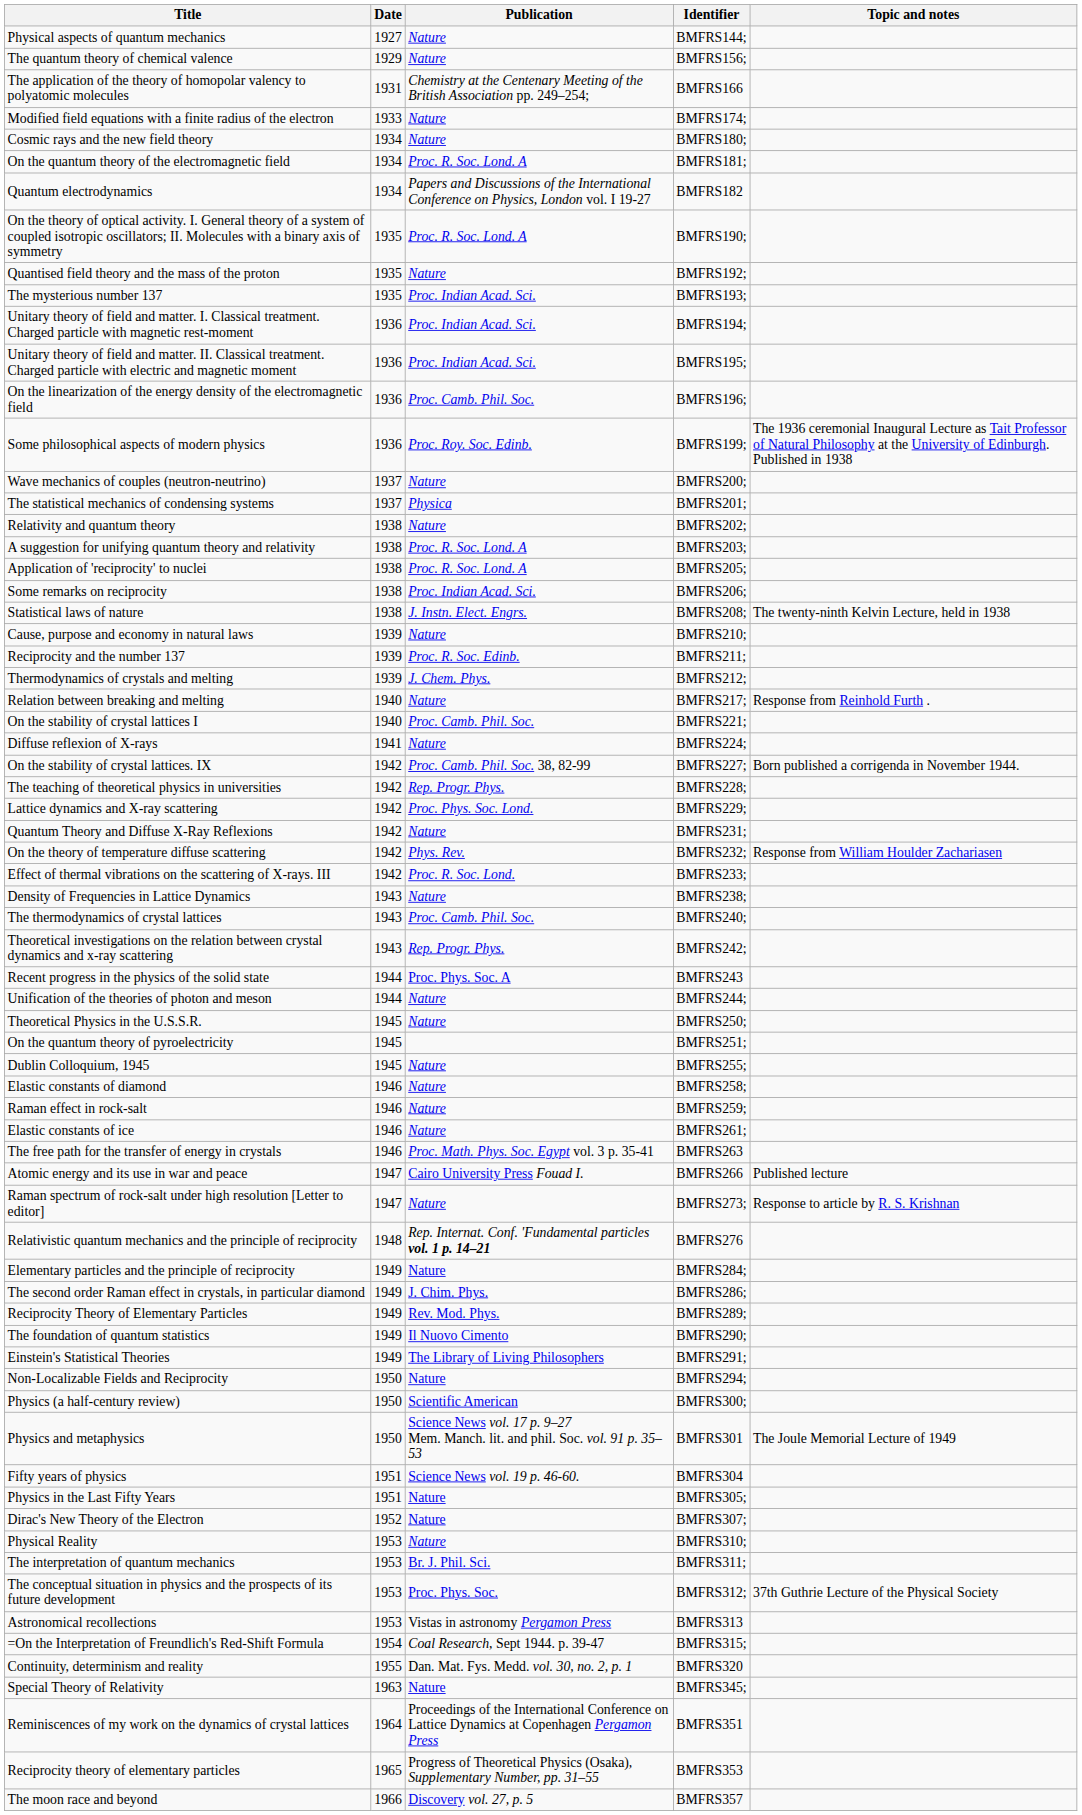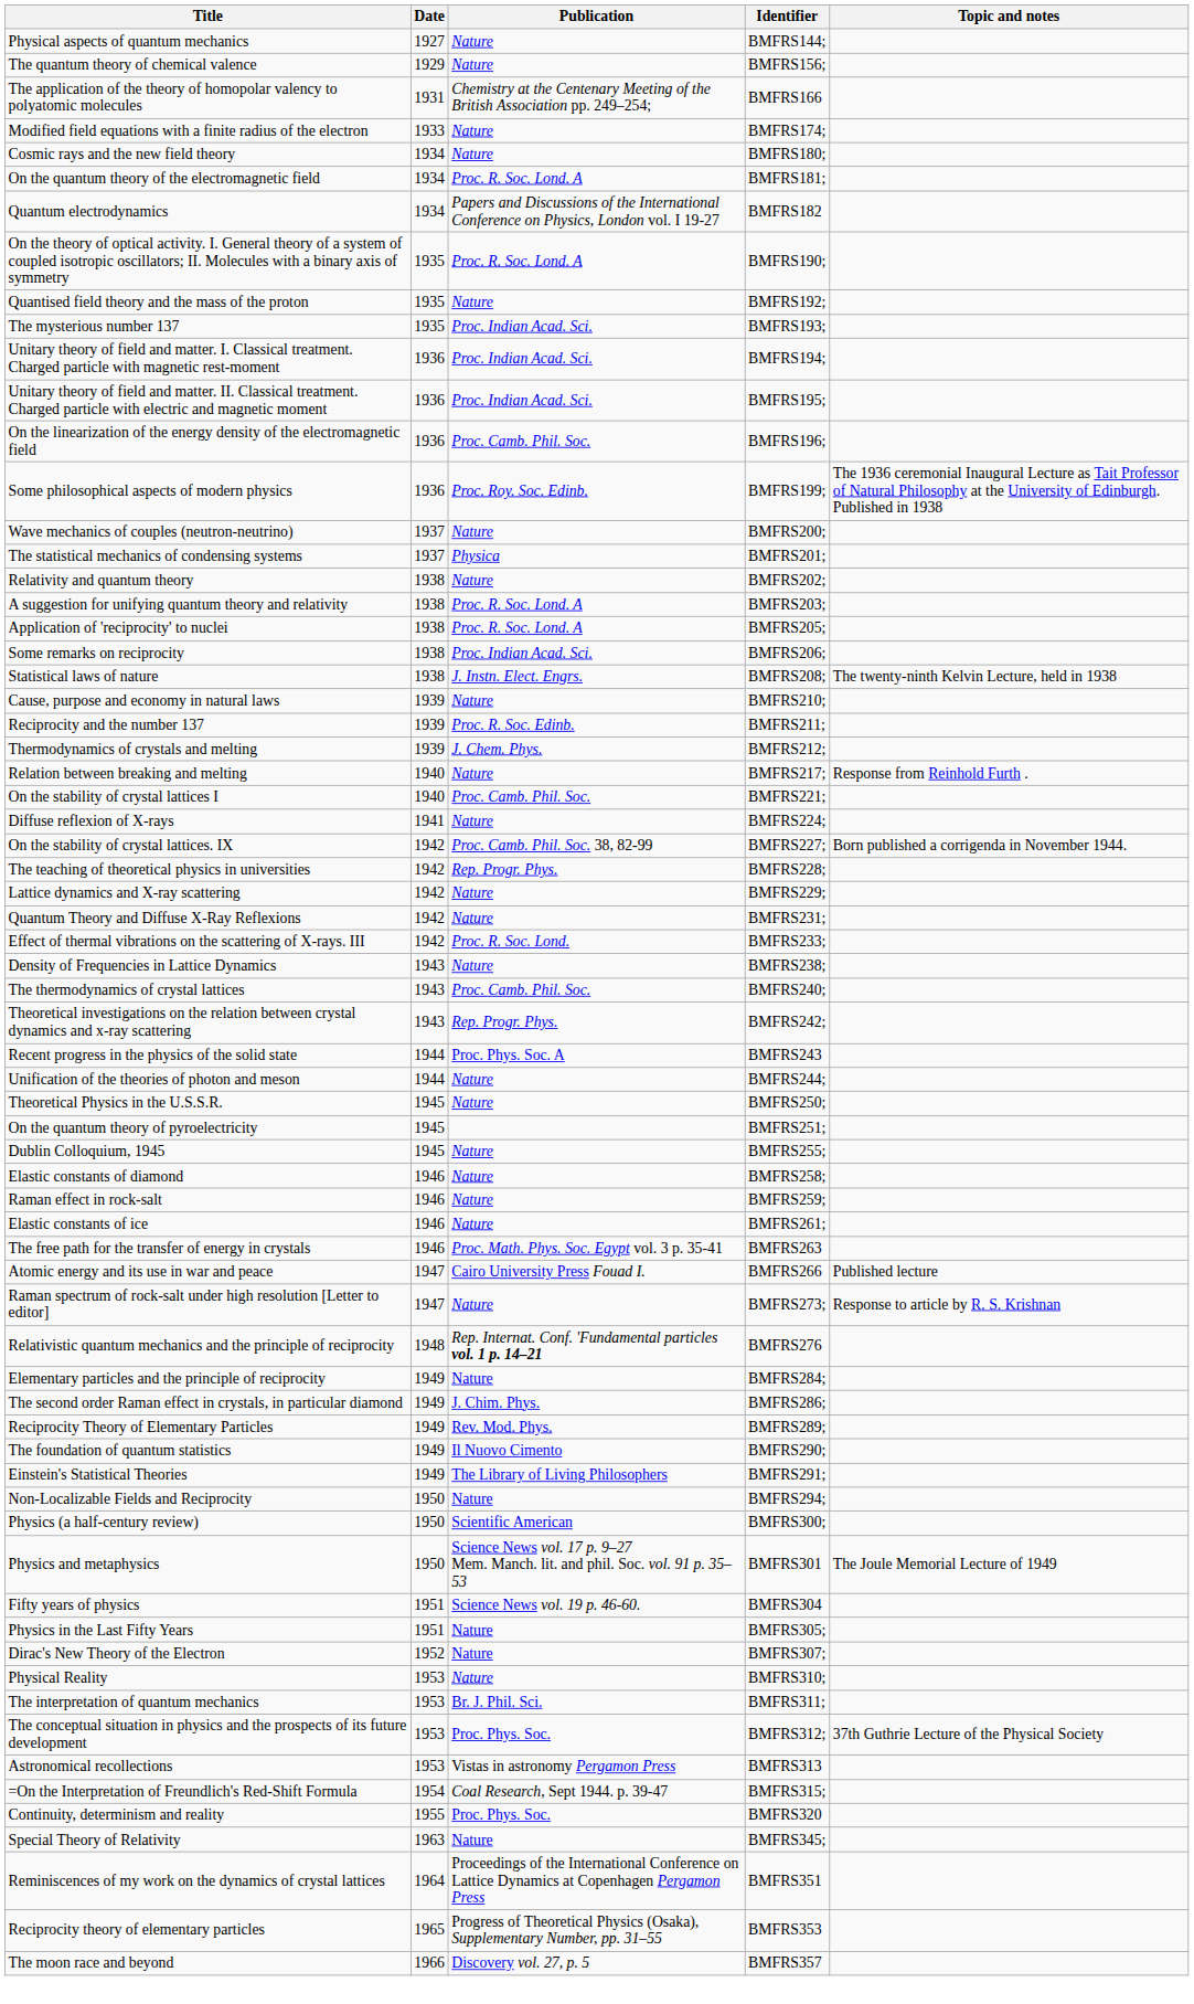 <table class="wikitable sortable" width="auto" style="text-align: left">
 <tr>
 <th>Title</th>
 <th>Date</th>
 <th>Publication</th>
 <th>Identifier</th>
 <th>Topic and notes</th>
 </tr>
 <tr>
 <td>Physical aspects of quantum mechanics</td>
 <td>1927</td>
 <td><em><a href='#'>Nature</a></em></td>
 <td>BMFRS144; </td>
 <td></td>
 </tr>
 <tr>
 <td>The quantum theory of chemical valence</td>
 <td>1929</td>
 <td><em><a href='#'>Nature</a></em></td>
 <td>BMFRS156; </td>
 <td></td>
 </tr>
 <tr>
 <td>The application of the theory of homopolar valency to polyatomic molecules</td>
 <td>1931</td>
 <td><em>Chemistry at the Centenary Meeting of the British Association</em> pp. 249–254;</td>
 <td>BMFRS166</td>
 <td></td>
 </tr>
 <tr>
 <td>Modified field equations with a finite radius of the electron</td>
 <td>1933</td>
 <td><em><a href='#'>Nature</a></em></td>
 <td>BMFRS174; </td>
 <td></td>
 </tr>
 <tr>
 <td>Cosmic rays and the new field theory</td>
 <td>1934</td>
 <td><em><a href='#'>Nature</a></em></td>
 <td>BMFRS180; </td>
 <td></td>
 </tr>
 <tr>
 <td>On the quantum theory of the electromagnetic field</td>
 <td>1934</td>
 <td><em><a href='#'>Proc. R. Soc. Lond. A</a></em></td>
 <td>BMFRS181; </td>
 <td></td>
 </tr>
 <tr>
 <td>Quantum electrodynamics</td>
 <td>1934</td>
 <td><em>Papers and Discussions of the International Conference on Physics, London</em> vol. I 19-27</td>
 <td>BMFRS182</td>
 <td></td>
 </tr>
 <tr>
 <td>On the theory of optical activity. I. General theory of a system of coupled isotropic oscillators; II. Molecules with a binary axis of symmetry</td>
 <td>1935</td>
 <td><em><a href='#'>Proc. R. Soc. Lond. A</a></em></td>
 <td>BMFRS190; </td>
 <td></td>
 </tr>
 <tr>
 <td>Quantised field theory and the mass of the proton</td>
 <td>1935</td>
 <td><em><a href='#'>Nature</a></em></td>
 <td>BMFRS192; </td>
 <td></td>
 </tr>
 <tr>
 <td>The mysterious number 137</td>
 <td>1935</td>
 <td><em><a href='#'>Proc. Indian Acad. Sci.</a></em></td>
 <td>BMFRS193; </td>
 <td></td>
 </tr>
 <tr>
 <td>Unitary theory of field and matter. I. Classical treatment. Charged particle with magnetic rest-moment</td>
 <td>1936</td>
 <td><em><a href='#'>Proc. Indian Acad. Sci.</a></em></td>
 <td>BMFRS194; </td>
 <td></td>
 </tr>
 <tr>
 <td>Unitary theory of field and matter. II. Classical treatment. Charged particle with electric and magnetic moment</td>
 <td>1936</td>
 <td><em><a href='#'>Proc. Indian Acad. Sci.</a></em></td>
 <td>BMFRS195; </td>
 <td></td>
 </tr>
 <tr>
 <td>On the linearization of the energy density of the electromagnetic field</td>
 <td>1936</td>
 <td><em><a href='#'>Proc. Camb. Phil. Soc.</a></em></td>
 <td>BMFRS196; </td>
 <td></td>
 </tr>
 <tr>
 <td>Some philosophical aspects of modern physics</td>
 <td>1936</td>
 <td><em><a href='#'>Proc. Roy. Soc. Edinb.</a></em></td>
 <td>BMFRS199; </td>
 <td>The 1936 ceremonial Inaugural Lecture as <a href='#'>Tait Professor of Natural Philosophy</a> at the <a href='#'>University of Edinburgh</a>. Published in 1938</td>
 </tr>
 <tr>
 <td>Wave mechanics of couples (neutron-neutrino)</td>
 <td>1937</td>
 <td><em><a href='#'>Nature</a></em></td>
 <td>BMFRS200; </td>
 <td></td>
 </tr>
 <tr>
 <td>The statistical mechanics of condensing systems</td>
 <td>1937</td>
 <td><em><a href='#'>Physica</a></em></td>
 <td>BMFRS201; </td>
 <td></td>
 </tr>
 <tr>
 <td>Relativity and quantum theory</td>
 <td>1938</td>
 <td><em><a href='#'>Nature</a></em></td>
 <td>BMFRS202; </td>
 <td></td>
 </tr>
 <tr>
 <td>A suggestion for unifying quantum theory and relativity</td>
 <td>1938</td>
 <td><em><a href='#'>Proc. R. Soc. Lond. A</a></em></td>
 <td>BMFRS203; </td>
 <td></td>
 </tr>
 <tr>
 <td>Application of 'reciprocity' to nuclei</td>
 <td>1938</td>
 <td><em><a href='#'>Proc. R. Soc. Lond. A</a></em></td>
 <td>BMFRS205; </td>
 <td></td>
 </tr>
 <tr>
 <td>Some remarks on reciprocity</td>
 <td>1938</td>
 <td><em><a href='#'>Proc. Indian Acad. Sci.</a></em></td>
 <td>BMFRS206; </td>
 <td></td>
 </tr>
 <tr>
 <td>Statistical laws of nature</td>
 <td>1938</td>
 <td><em><a href='#'>J. Instn. Elect. Engrs.</a></em></td>
 <td>BMFRS208; </td>
 <td>The twenty-ninth Kelvin Lecture, held in 1938</td>
 </tr>
 <tr>
 <td>Cause, purpose and economy in natural laws</td>
 <td>1939</td>
 <td><em><a href='#'>Nature</a></em></td>
 <td>BMFRS210; </td>
 <td></td>
 </tr>
 <tr>
 <td>Reciprocity and the number 137</td>
 <td>1939</td>
 <td><em><a href='#'>Proc. R. Soc. Edinb.</a></em></td>
 <td>BMFRS211; </td>
 <td></td>
 </tr>
 <tr>
 <td>Thermodynamics of crystals and melting</td>
 <td>1939</td>
 <td><em><a href='#'>J. Chem. Phys.</a></em></td>
 <td>BMFRS212; </td>
 <td></td>
 </tr>
 <tr>
 <td>Relation between breaking and melting</td>
 <td>1940</td>
 <td><em><a href='#'>Nature</a></em></td>
 <td>BMFRS217; </td>
 <td>Response from <a href='#'>Reinhold Furth</a> .</td>
 </tr>
 <tr>
 <td>On the stability of crystal lattices I</td>
 <td>1940</td>
 <td><em><a href='#'>Proc. Camb. Phil. Soc.</a></em></td>
 <td>BMFRS221; </td>
 <td></td>
 </tr>
 <tr>
 <td>Diffuse reflexion of X-rays</td>
 <td>1941</td>
 <td><em><a href='#'>Nature</a></em></td>
 <td>BMFRS224; </td>
 <td></td>
 </tr>
 <tr>
 <td>On the stability of crystal lattices. IX</td>
 <td>1942</td>
 <td><em><a href='#'>Proc. Camb. Phil. Soc.</a></em> 38, 82-99</td>
 <td>BMFRS227; </td>
 <td>Born published a corrigenda in November 1944.</td>
 </tr>
 <tr>
 <td>The teaching of theoretical physics in universities</td>
 <td>1942</td>
 <td><em><a href='#'>Rep. Progr. Phys.</a></em></td>
 <td>BMFRS228; </td>
 <td></td>
 </tr>
 <tr>
 <td>Lattice dynamics and X-ray scattering</td>
 <td>1942</td>
-<td><em><a href='#'>Proc. Phys. Soc. Lond.</a></em></td>
+<td><em><a href='#'>Nature</a></em></td>
 <td>BMFRS229; </td>
 <td></td>
 </tr>
 <tr>
 <td>Quantum Theory and Diffuse X-Ray Reflexions</td>
 <td>1942</td>
 <td><em><a href='#'>Nature</a></em></td>
 <td>BMFRS231; </td>
 <td></td>
-</tr>
-<tr>
-<td>On the theory of temperature diffuse scattering</td>
-<td>1942</td>
-<td><em><a href='#'>Phys. Rev.</a></em></td>
-<td>BMFRS232; </td>
-<td>Response from <a href='#'>William Houlder Zachariasen</a></td>
 </tr>
 <tr>
 <td>Effect of thermal vibrations on the scattering of X-rays. III</td>
 <td>1942</td>
 <td><em><a href='#'>Proc. R. Soc. Lond.</a></em></td>
 <td>BMFRS233; </td>
 <td></td>
 </tr>
 <tr>
 <td>Density of Frequencies in Lattice Dynamics</td>
 <td>1943</td>
 <td><em><a href='#'>Nature</a></em></td>
 <td>BMFRS238; </td>
 <td></td>
 </tr>
 <tr>
 <td>The thermodynamics of crystal lattices</td>
 <td>1943</td>
 <td><em><a href='#'>Proc. Camb. Phil. Soc.</a></em></td>
 <td>BMFRS240; </td>
 <td></td>
 </tr>
 <tr>
 <td>Theoretical investigations on the relation between crystal dynamics and x-ray scattering</td>
 <td>1943</td>
 <td><em><a href='#'>Rep. Progr. Phys.</a></em></td>
 <td>BMFRS242; </td>
 <td></td>
 </tr>
 <tr>
 <td>Recent progress in the physics of the solid state</td>
 <td>1944</td>
 <td></em><a href='#'>Proc. Phys. Soc. A</a><em></td>
 <td>BMFRS243</td>
 <td></td>
 </tr>
 <tr>
 <td>Unification of the theories of photon and meson</td>
 <td>1944</td>
 <td><em><a href='#'>Nature</a></em></td>
 <td>BMFRS244; </td>
 <td></td>
 </tr>
 <tr>
 <td>Theoretical Physics in the U.S.S.R.</td>
 <td>1945</td>
 <td><em><a href='#'>Nature</a></em></td>
 <td>BMFRS250; </td>
 <td></td>
 </tr>
 <tr>
 <td>On the quantum theory of pyroelectricity</td>
 <td>1945</td>
 <td></td>
 <td>BMFRS251; </td>
 <td></td>
 </tr>
 <tr>
 <td>Dublin Colloquium, 1945</td>
 <td>1945</td>
 <td><em><a href='#'>Nature</a></em></td>
 <td>BMFRS255; </td>
 <td></td>
 </tr>
 <tr>
 <td>Elastic constants of diamond</td>
 <td>1946</td>
 <td><em><a href='#'>Nature</a></em></td>
 <td>BMFRS258; </td>
 <td></td>
 </tr>
 <tr>
 <td>Raman effect in rock-salt</td>
 <td>1946</td>
 <td><em><a href='#'>Nature</a></em></td>
 <td>BMFRS259; </td>
 <td></td>
 </tr>
 <tr>
 <td>Elastic constants of ice</td>
 <td>1946</td>
 <td><em><a href='#'>Nature</a></em></td>
 <td>BMFRS261; </td>
 <td></td>
 </tr>
 <tr>
 <td>The free path for the transfer of energy in crystals</td>
 <td>1946</td>
 <td><em><a href='#'>Proc. Math. Phys. Soc. Egypt</a></em> vol. 3 p. 35-41</td>
 <td>BMFRS263</td>
 <td></td>
 </tr>
 <tr>
 <td>Atomic energy and its use in war and peace</td>
 <td>1947</td>
 <td><a href='#'>Cairo University Press</a> <em>Fouad I.</em></td>
 <td>BMFRS266</td>
 <td>Published lecture</td>
 </tr>
 <tr>
 <td>Raman spectrum of rock-salt under high resolution [Letter to editor]</td>
 <td>1947</td>
 <td><em><a href='#'>Nature</a></em></td>
 <td>BMFRS273; </td>
 <td>Response to article by <a href='#'>R. S. Krishnan</a></td>
 </tr>
 <tr>
 <td>Relativistic quantum mechanics and the principle of reciprocity</td>
 <td>1948</td>
 <td><em>Rep. Internat. Conf. 'Fundamental particles<strong> vol. 1 p. 14–21</td>
 <td>BMFRS276</td>
 <td></td>
 </tr>
 <tr>
 <td>Elementary particles and the principle of reciprocity</td>
 <td>1949</td>
 <td></em><a href='#'>Nature</a><em></td>
 <td>BMFRS284; </td>
 <td></td>
 </tr>
 <tr>
 <td>The second order Raman effect in crystals, in particular diamond</td>
 <td>1949</td>
 <td></em><a href='#'>J. Chim. Phys.</a><em></td>
 <td>BMFRS286; </td>
 <td></td>
 </tr>
 <tr>
 <td>Reciprocity Theory of Elementary Particles</td>
 <td>1949</td>
 <td></em><a href='#'>Rev. Mod. Phys.</a><em></td>
 <td>BMFRS289; </td>
 <td></td>
 </tr>
 <tr>
 <td>The foundation of quantum statistics</td>
 <td>1949</td>
 <td></em><a href='#'>Il Nuovo Cimento</a><em></td>
 <td>BMFRS290; </td>
 <td></td>
 </tr>
 <tr>
 <td>Einstein's Statistical Theories</td>
 <td>1949</td>
 <td></em><a href='#'>The Library of Living Philosophers</a><em></td>
 <td>BMFRS291; </td>
 <td></td>
 </tr>
 <tr>
 <td>Non-Localizable Fields and Reciprocity</td>
 <td>1950</td>
 <td></em><a href='#'>Nature</a><em></td>
 <td>BMFRS294; </td>
 <td></td>
 </tr>
 <tr>
 <td>Physics (a half-century review)</td>
 <td>1950</td>
 <td></em><a href='#'>Scientific American</a><em></td>
 <td>BMFRS300; </td>
 <td></td>
 </tr>
 <tr>
 <td>Physics and metaphysics</td>
 <td>1950</td>
 <td></em><a href='#'>Science News</a><em> vol. 17 p. 9–27<br></em>Mem. Manch. lit. and phil. Soc.<em> vol. 91 p. 35–53</td>
 <td>BMFRS301</td>
 <td>The Joule Memorial Lecture of 1949</td>
 </tr>
 <tr>
 <td>Fifty years of physics</td>
 <td>1951</td>
 <td></em><a href='#'>Science News</a><em> vol. 19 p. 46-60.</td>
 <td>BMFRS304</td>
 <td></td>
 </tr>
 <tr>
 <td>Physics in the Last Fifty Years</td>
 <td>1951</td>
 <td></em><a href='#'>Nature</a><em></td>
 <td>BMFRS305; </td>
 <td></td>
 </tr>
 <tr>
 <td>Dirac's New Theory of the Electron</td>
 <td>1952</td>
 <td></em><a href='#'>Nature</a><em></td>
 <td>BMFRS307; </td>
 <td></td>
 </tr>
 <tr>
 <td>Physical Reality</td>
 <td>1953</td>
 <td><em><a href='#'>Nature</a></em></td>
 <td>BMFRS310; </td>
 <td></td>
 </tr>
 <tr>
 <td>The interpretation of quantum mechanics</td>
 <td>1953</td>
 <td></em><a href='#'>Br. J. Phil. Sci.</a><em></td>
 <td>BMFRS311; </td>
 <td></td>
 </tr>
 <tr>
 <td>The conceptual situation in physics and the prospects of its future development</td>
 <td>1953</td>
 <td></em><a href='#'>Proc. Phys. Soc.</a><em></td>
 <td>BMFRS312; </td>
 <td>37th Guthrie Lecture of the Physical Society</td>
 </tr>
 <tr>
 <td>Astronomical recollections</td>
 <td>1953</td>
 <td></em>Vistas in astronomy<em> <a href='#'>Pergamon Press</a></td>
 <td>BMFRS313</td>
 <td></td>
 </tr>
 <tr>
 <td>=On the Interpretation of Freundlich's Red-Shift Formula</td>
 <td>1954</td>
 <td><em>Coal Research</em>, Sept 1944. p. 39-47</td>
 <td>BMFRS315; </td>
 <td></td>
 </tr>
 <tr>
 <td>Continuity, determinism and reality</td>
 <td>1955</td>
-<td></em>Dan. Mat. Fys. Medd.<em> vol. 30, no. 2, p. 1</td>
+<td></em><a href='#'>Proc. Phys. Soc.</a><em></td>
 <td>BMFRS320</td>
 <td></td>
 </tr>
 <tr>
 <td>Special Theory of Relativity</td>
 <td>1963</td>
 <td></em><a href='#'>Nature</a><em></td>
 <td>BMFRS345; </td>
 <td></td>
 </tr>
 <tr>
 <td>Reminiscences of my work on the dynamics of crystal lattices</td>
 <td>1964</td>
 <td></em>Proceedings of the International Conference on Lattice Dynamics at Copenhagen<em> <a href='#'>Pergamon Press</a></td>
 <td>BMFRS351</td>
 <td></td>
 </tr>
 <tr>
 <td>Reciprocity theory of elementary particles</td>
 <td>1965</td>
 <td></em>Progress of Theoretical Physics (Osaka)<em>, Supplementary Number, pp. 31–55</td>
 <td>BMFRS353</td>
 <td></td>
 </tr>
 <tr>
 <td>The moon race and beyond</td>
 <td>1966</td>
 <td></em><a href='#'>Discovery</a><em> vol. 27, p. 5</td>
 <td>BMFRS357</td>
 <td></td>
 </tr>
 </table>
